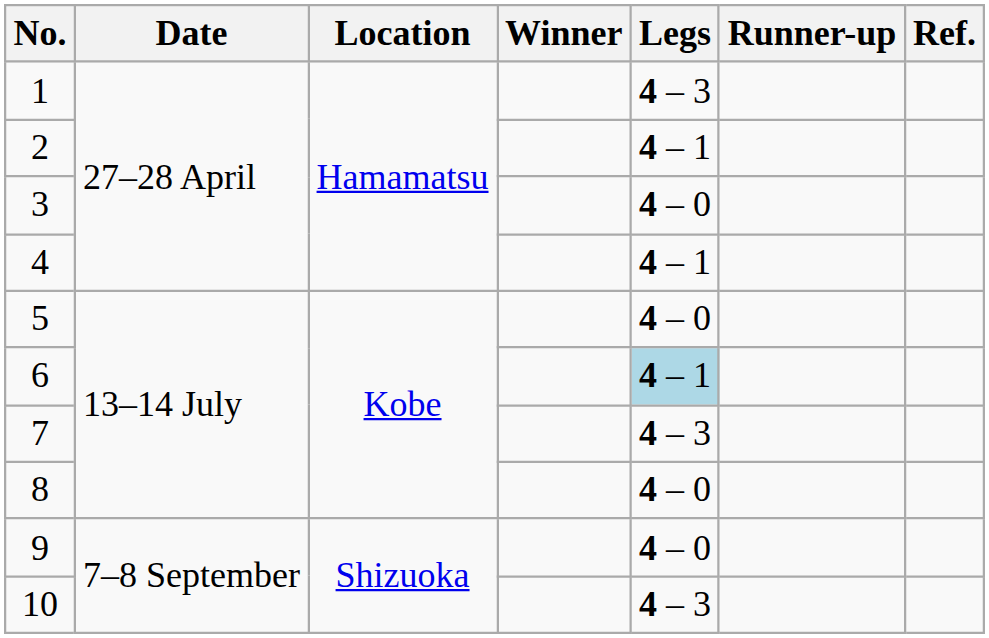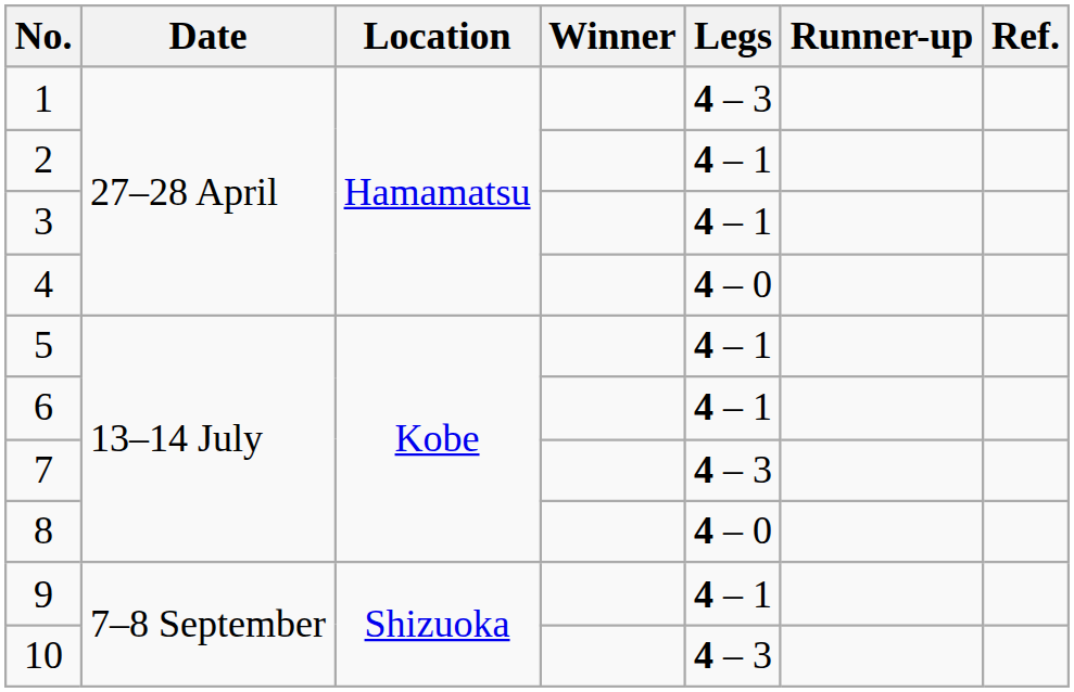 <table class="wikitable">
 <tr>
 <th>No.</th>
 <th>Date</th>
 <th>Location</th>
 <th>Winner</th>
 <th>Legs</th>
 <th>Runner-up</th>
 <th>Ref.</th>
 </tr>
 <tr>
 <td align=center>1</td>
 <td align=left nowrap rowspan="4">27–28 April</td>
 <td align="center" rowspan="4"> <a href='#'>Hamamatsu</a></td>
 <td align="right"></td>
 <td align="center"><strong>4</strong> – 3</td>
 <td></td>
 <td align="center"></td>
 </tr>
 <tr>
 <td align=center>2</td>
 <td align="right"></td>
 <td align="center"><strong>4</strong> – 1</td>
 <td></td>
 <td align="center"></td>
 </tr>
 <tr>
 <td align=center>3</td>
 <td align="right"></td>
-<td align="center"><strong>4</strong> – 0</td>
+<td align="center"><strong>4</strong> – 1</td>
 <td></td>
 <td align="center"></td>
 </tr>
 <tr>
 <td align=center>4</td>
 <td align="right"><strong></strong></td>
-<td align="center"><strong>4</strong> – 1</td>
+<td align="center"><strong>4</strong> – 0</td>
 <td></td>
 <td align="center"></td>
 </tr>
 <tr>
 <td align=center>5</td>
 <td align=left nowrap rowspan="4">13–14 July</td>
 <td align="center" rowspan="4"> <a href='#'>Kobe</a></td>
 <td align="right"></td>
-<td align="center"><strong>4</strong> – 0</td>
+<td align="center"><strong>4</strong> – 1</td>
 <td></td>
 <td align="center"></td>
 </tr>
 <tr>
 <td align=center>6</td>
 <td align="right"></td>
-<td align="center" style="background: lightblue;"><strong>4</strong> – 1</td>
+<td align="center"><strong>4</strong> – 1</td>
 <td></td>
 <td align="center"></td>
 </tr>
 <tr>
 <td align=center>7</td>
 <td align="right"></td>
 <td align="center"><strong>4</strong> – 3</td>
 <td></td>
 <td align="center"></td>
 </tr>
 <tr>
 <td align=center>8</td>
 <td align="right"></td>
 <td align="center"><strong>4</strong> – 0</td>
 <td></td>
 <td align="center"></td>
 </tr>
 <tr>
 <td align=center>9</td>
 <td align=left nowrap rowspan="2">7–8 September</td>
 <td align="center" rowspan="2"> <a href='#'>Shizuoka</a></td>
 <td align="right"></td>
-<td align="center"><strong>4</strong> – 0</td>
+<td align="center"><strong>4</strong> – 1</td>
 <td></td>
 <td align="center"></td>
 </tr>
 <tr>
 <td align=center>10</td>
 <td align="right"></td>
 <td align="center"><strong>4</strong> – 3</td>
 <td></td>
 <td align="center"></td>
 </tr>
 </table>
